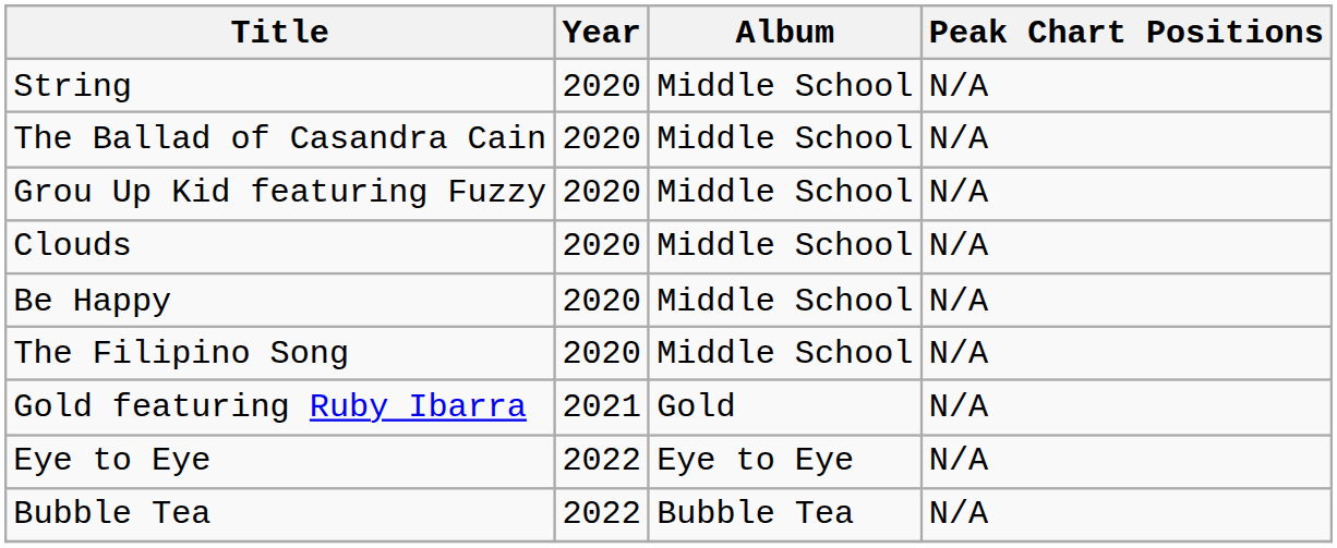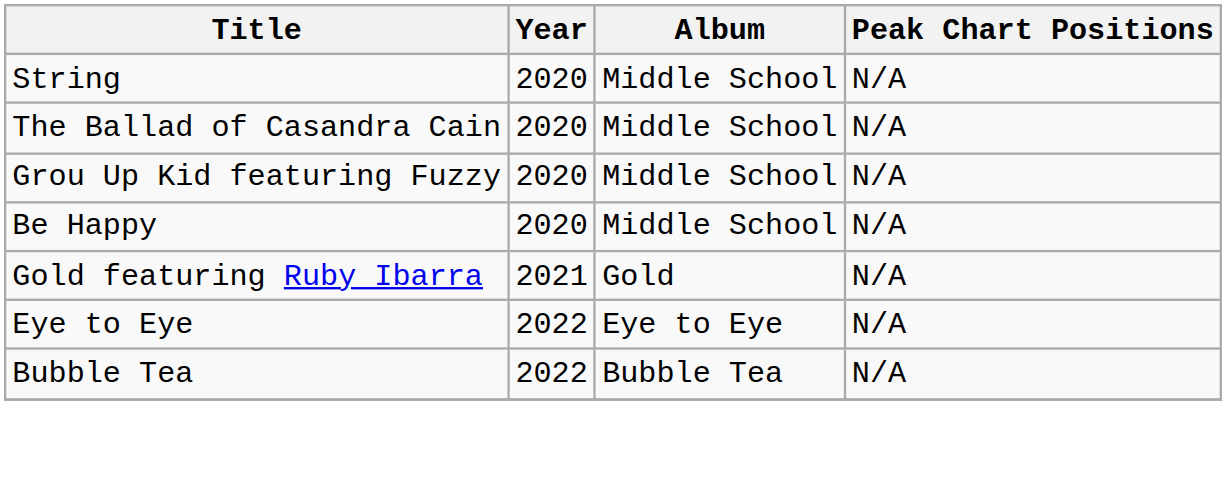 <table class="wikitable">
 <tr style="background:#ccc; text-align:center;">
 <th>Title</th>
 <th>Year</th>
 <th>Album</th>
 <th>Peak Chart Positions</th>
 </tr>
 <tr>
 <td>String</td>
 <td>2020</td>
 <td>Middle School</td>
 <td>N/A</td>
 </tr>
 <tr>
 <td>The Ballad of Casandra Cain</td>
 <td>2020</td>
 <td>Middle School</td>
 <td>N/A</td>
 </tr>
 <tr>
 <td>Grou Up Kid featuring Fuzzy</td>
 <td>2020</td>
 <td>Middle School</td>
 <td>N/A</td>
 </tr>
 <tr>
-<td>Clouds</td>
-<td>2020</td>
-<td>Middle School</td>
-<td>N/A</td>
-</tr>
-<tr>
 <td>Be Happy</td>
-<td>2020</td>
-<td>Middle School</td>
-<td>N/A</td>
-</tr>
-<tr>
-<td>The Filipino Song</td>
 <td>2020</td>
 <td>Middle School</td>
 <td>N/A</td>
 </tr>
 <tr>
 <td>Gold featuring <a href='#'>Ruby Ibarra</a></td>
 <td>2021</td>
 <td>Gold</td>
 <td>N/A</td>
 </tr>
 <tr>
 <td>Eye to Eye</td>
 <td>2022</td>
 <td>Eye to Eye</td>
 <td>N/A</td>
 </tr>
 <tr>
 <td>Bubble Tea</td>
 <td>2022</td>
 <td>Bubble Tea</td>
 <td>N/A</td>
 </tr>
 <tr>
 </tr>
 </table>
